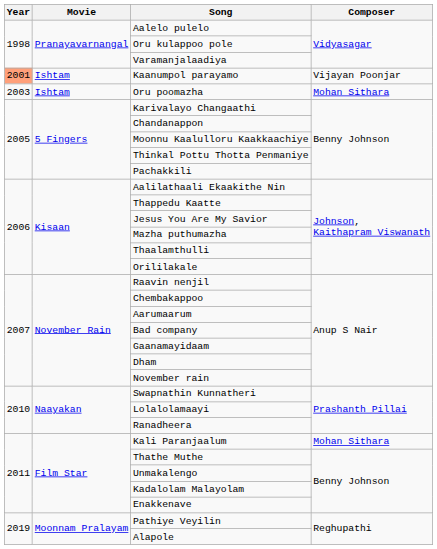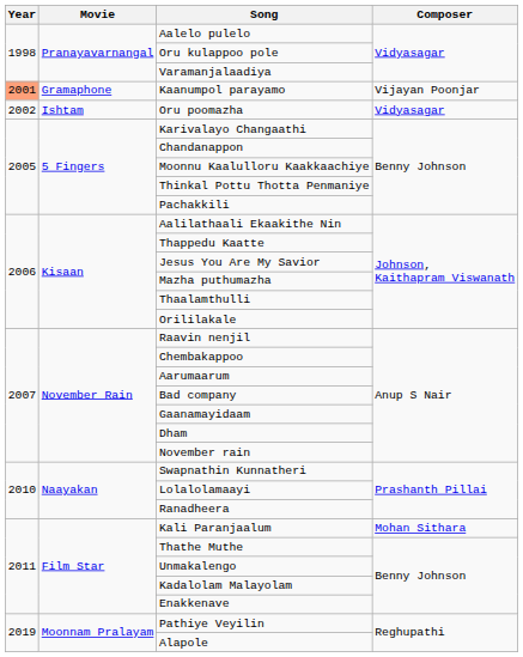 <table class="wikitable">
 <tr>
 <th>Year</th>
 <th>Movie</th>
 <th>Song</th>
 <th>Composer</th>
 </tr>
 <tr>
 <td rowspan="3">1998</td>
 <td rowspan="3"><a href='#'>Pranayavarnangal</a></td>
 <td>Aalelo pulelo</td>
 <td rowspan="3"><a href='#'>Vidyasagar</a></td>
 </tr>
 <tr>
 <td>Oru kulappoo pole</td>
 </tr>
 <tr>
 <td>Varamanjalaadiya</td>
 </tr>
 <tr>
 <td style="background: lightsalmon;">2001</td>
-<td><a href='#'>Ishtam</a></td>
+<td><a href='#'>Gramaphone</a></td>
 <td>Kaanumpol parayamo</td>
 <td>Vijayan Poonjar</td>
 </tr>
 <tr>
-<td>2003</td>
+<td>2002</td>
 <td><a href='#'>Ishtam</a></td>
 <td>Oru poomazha</td>
-<td><a href='#'>Mohan Sithara</a></td>
+<td><a href='#'>Vidyasagar</a></td>
 </tr>
 <tr>
 <td rowspan="5">2005</td>
 <td rowspan="5"><a href='#'>5 Fingers</a></td>
 <td>Karivalayo Changaathi</td>
 <td rowspan="5">Benny Johnson</td>
 </tr>
 <tr>
 <td>Chandanappon</td>
 </tr>
 <tr>
 <td>Moonnu Kaalulloru Kaakkaachiye</td>
 </tr>
 <tr>
 <td>Thinkal Pottu Thotta Penmaniye</td>
 </tr>
 <tr>
 <td>Pachakkili</td>
 </tr>
 <tr>
 <td rowspan="6">2006</td>
 <td rowspan="6"><a href='#'>Kisaan</a></td>
 <td>Aalilathaali Ekaakithe Nin</td>
 <td rowspan="6"><a href='#'>Johnson</a>,<br><a href='#'>Kaithapram Viswanath</a></td>
 </tr>
 <tr>
 <td>Thappedu Kaatte</td>
 </tr>
 <tr>
 <td>Jesus You Are My Savior</td>
 </tr>
 <tr>
 <td>Mazha puthumazha</td>
 </tr>
 <tr>
 <td>Thaalamthulli</td>
 </tr>
 <tr>
 <td>Orililakale</td>
 </tr>
 <tr>
 <td rowspan="7">2007</td>
 <td rowspan="7"><a href='#'>November Rain</a></td>
 <td>Raavin nenjil</td>
 <td rowspan="7">Anup S Nair</td>
 </tr>
 <tr>
 <td>Chembakappoo</td>
 </tr>
 <tr>
 <td>Aarumaarum</td>
 </tr>
 <tr>
 <td>Bad company</td>
 </tr>
 <tr>
 <td>Gaanamayidaam</td>
 </tr>
 <tr>
 <td>Dham</td>
 </tr>
 <tr>
 <td>November rain</td>
 </tr>
 <tr>
 <td rowspan="3">2010</td>
 <td rowspan="3"><a href='#'>Naayakan</a></td>
 <td>Swapnathin Kunnatheri</td>
 <td rowspan="3"><a href='#'>Prashanth Pillai</a></td>
 </tr>
 <tr>
 <td>Lolalolamaayi</td>
 </tr>
 <tr>
 <td>Ranadheera</td>
 </tr>
 <tr>
 <td rowspan="5">2011</td>
 <td rowspan="5"><a href='#'>Film Star</a></td>
 <td>Kali Paranjaalum</td>
 <td><a href='#'>Mohan Sithara</a></td>
 </tr>
 <tr>
 <td>Thathe Muthe</td>
 <td rowspan="4">Benny Johnson</td>
 </tr>
 <tr>
 <td>Unmakalengo</td>
 </tr>
 <tr>
 <td>Kadalolam Malayolam</td>
 </tr>
 <tr>
 <td>Enakkenave</td>
 </tr>
 <tr>
 <td rowspan="2">2019</td>
 <td rowspan="2"><a href='#'>Moonnam Pralayam</a></td>
 <td>Pathiye Veyilin</td>
 <td rowspan="2">Reghupathi</td>
 </tr>
 <tr>
 <td>Alapole</td>
 </tr>
 </table>
